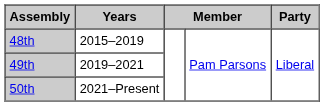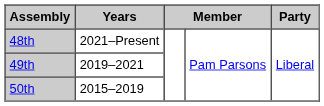 <table border=1 cellpadding=5 cellspacing=0>
 <tr bgcolor="CCCCCC">
 <th>Assembly</th>
 <th>Years</th>
 <th colspan="2">Member</th>
 <th>Party</th>
 </tr>
 <tr>
 <td bgcolor="CCCCCC"><a href='#'>48th</a></td>
-<td>2015–2019</td>
+<td>2021–Present</td>
 <td rowspan=3 >   </td>
 <td rowspan=3><a href='#'>Pam Parsons</a></td>
 <td rowspan=3><a href='#'>Liberal</a></td>
 </tr>
 <tr>
 <td bgcolor="CCCCCC"><a href='#'>49th</a></td>
 <td>2019–2021</td>
 </tr>
 <tr>
 <td bgcolor="CCCCCC"><a href='#'>50th</a></td>
-<td>2021–Present</td>
+<td>2015–2019</td>
 </tr>
 </table>
